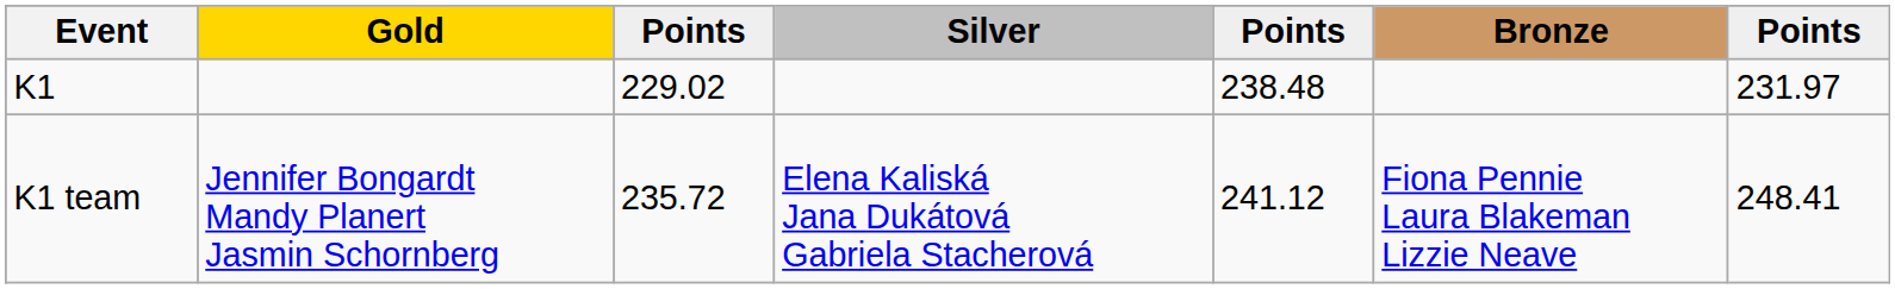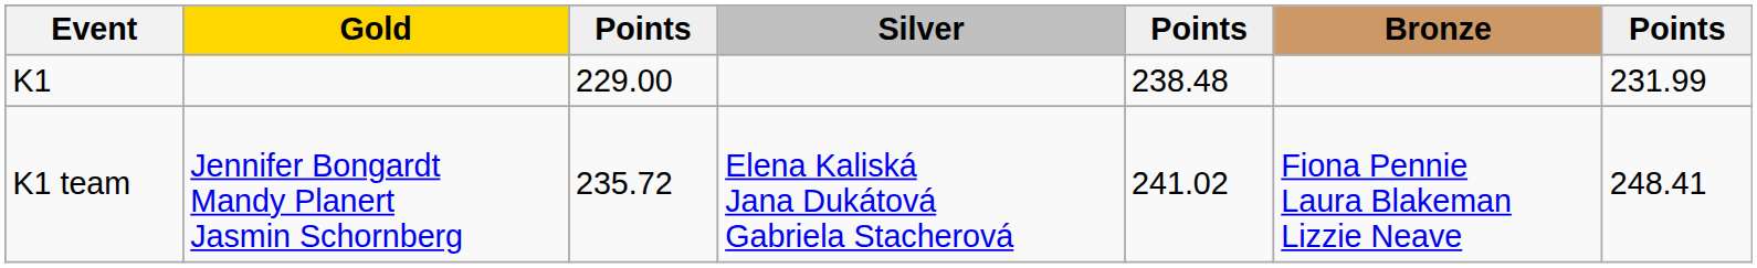 <table class="wikitable" width=100%>
 <tr>
 <th>Event</th>
 <td align=center bgcolor="gold"><strong>Gold</strong></td>
 <td align=center bgcolor="EFEFEF"><strong>Points</strong></td>
 <td align=center bgcolor="silver"><strong>Silver</strong></td>
 <td align=center bgcolor="EFEFEF"><strong>Points</strong></td>
 <td align=center bgcolor="CC9966"><strong>Bronze</strong></td>
 <td align=center bgcolor="EFEFEF"><strong>Points</strong></td>
 </tr>
 <tr>
 <td>K1</td>
 <td></td>
-<td>229.02</td>
+<td>229.00</td>
 <td></td>
 <td>238.48</td>
 <td></td>
-<td>231.97</td>
+<td>231.99</td>
 </tr>
 <tr>
 <td>K1 team</td>
 <td><br><a href='#'>Jennifer Bongardt</a><br><a href='#'>Mandy Planert</a><br><a href='#'>Jasmin Schornberg</a></td>
 <td>235.72</td>
 <td><br><a href='#'>Elena Kaliská</a><br><a href='#'>Jana Dukátová</a><br><a href='#'>Gabriela Stacherová</a></td>
-<td>241.12</td>
+<td>241.02</td>
 <td><br><a href='#'>Fiona Pennie</a><br><a href='#'>Laura Blakeman</a><br><a href='#'>Lizzie Neave</a></td>
 <td>248.41</td>
 </tr>
 </table>
